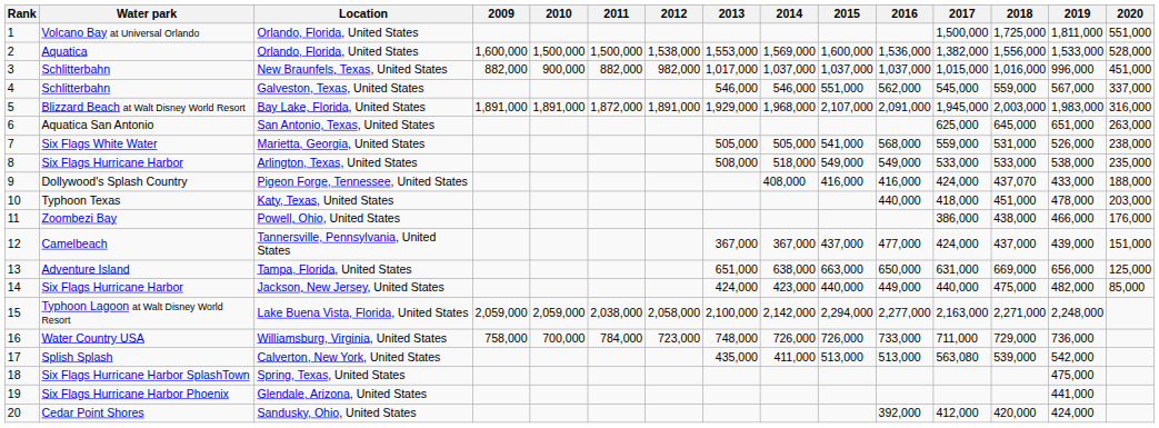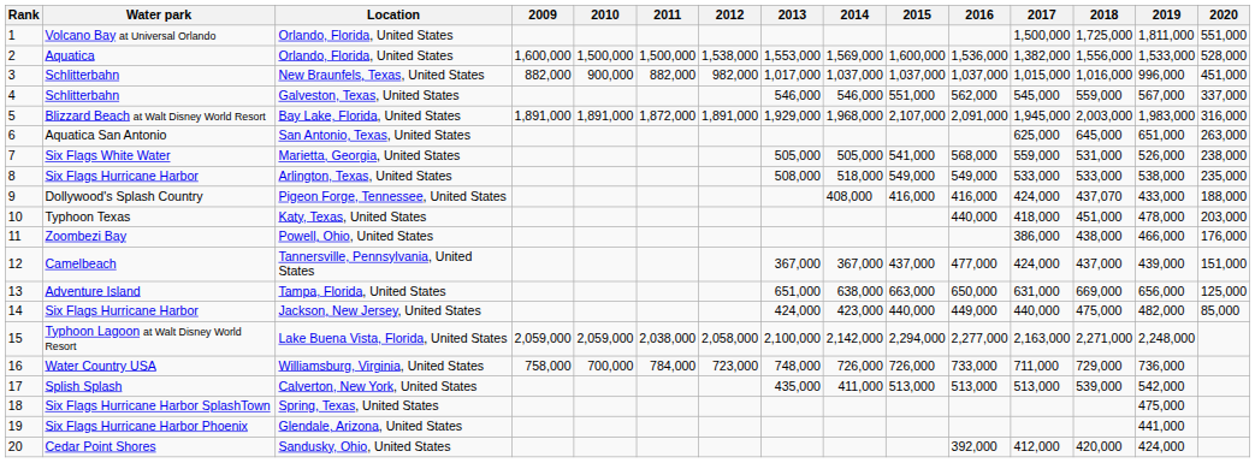 <table class="wikitable sortable">
 <tr>
 <th>Rank</th>
 <th>Water park</th>
 <th>Location</th>
 <th>2009</th>
 <th>2010</th>
 <th>2011 </th>
 <th>2012</th>
 <th>2013</th>
 <th>2014</th>
 <th>2015</th>
 <th>2016</th>
 <th>2017</th>
 <th>2018</th>
 <th>2019</th>
 <th>2020</th>
 </tr>
 <tr>
 <td>1</td>
 <td><a href='#'>Volcano Bay</a> <small>at Universal Orlando</small></td>
 <td><a href='#'>Orlando, Florida</a>, United States</td>
 <td></td>
 <td></td>
 <td></td>
 <td></td>
 <td></td>
 <td></td>
 <td></td>
 <td></td>
 <td>1,500,000</td>
 <td>1,725,000</td>
 <td>1,811,000</td>
 <td>551,000</td>
 </tr>
 <tr>
 <td>2</td>
 <td><a href='#'>Aquatica</a></td>
 <td><a href='#'>Orlando, Florida</a>, United States</td>
 <td style="text-align:right">1,600,000</td>
 <td style="text-align:right">1,500,000</td>
 <td style="text-align:right">1,500,000</td>
 <td style="text-align:right">1,538,000</td>
 <td style="text-align:right">1,553,000</td>
 <td style="text-align:right">1,569,000</td>
 <td>1,600,000</td>
 <td>1,536,000</td>
 <td>1,382,000</td>
 <td>1,556,000</td>
 <td>1,533,000</td>
 <td>528,000</td>
 </tr>
 <tr>
 <td>3</td>
 <td><a href='#'>Schlitterbahn</a></td>
 <td><a href='#'>New Braunfels, Texas</a>, United States</td>
 <td style="text-align:right">882,000</td>
 <td style="text-align:right">900,000</td>
 <td style="text-align:right">882,000</td>
 <td style="text-align:right">982,000</td>
 <td style="text-align:right">1,017,000</td>
 <td style="text-align:right">1,037,000</td>
 <td>1,037,000</td>
 <td>1,037,000</td>
 <td>1,015,000</td>
 <td>1,016,000</td>
 <td>996,000</td>
 <td>451,000</td>
 </tr>
 <tr>
 <td>4</td>
 <td><a href='#'>Schlitterbahn</a></td>
 <td><a href='#'>Galveston, Texas</a>, United States</td>
 <td></td>
 <td></td>
 <td></td>
 <td></td>
 <td style="text-align:right">546,000</td>
 <td style="text-align:right">546,000</td>
 <td>551,000</td>
 <td>562,000</td>
 <td>545,000</td>
 <td>559,000</td>
 <td>567,000</td>
 <td>337,000</td>
 </tr>
 <tr>
 <td>5</td>
 <td><a href='#'>Blizzard Beach</a> <small>at Walt Disney World Resort</small></td>
 <td><a href='#'>Bay Lake, Florida</a>, United States</td>
 <td style="text-align:right">1,891,000</td>
 <td style="text-align:right">1,891,000</td>
 <td style="text-align:right">1,872,000</td>
 <td style="text-align:right">1,891,000</td>
 <td style="text-align:right">1,929,000</td>
 <td style="text-align:right">1,968,000</td>
 <td>2,107,000</td>
 <td>2,091,000</td>
 <td>1,945,000</td>
 <td>2,003,000</td>
 <td>1,983,000</td>
 <td>316,000</td>
 </tr>
 <tr>
 <td>6</td>
 <td>Aquatica San Antonio</td>
 <td><a href='#'>San Antonio, Texas</a>, United States</td>
 <td></td>
 <td></td>
 <td></td>
 <td></td>
 <td></td>
 <td></td>
 <td></td>
 <td></td>
 <td>625,000</td>
 <td>645,000</td>
 <td>651,000</td>
 <td>263,000</td>
 </tr>
 <tr>
 <td>7</td>
 <td><a href='#'>Six Flags White Water</a></td>
 <td><a href='#'>Marietta, Georgia</a>, United States</td>
 <td></td>
 <td></td>
 <td></td>
 <td></td>
 <td style="text-align:right">505,000</td>
 <td style="text-align:right">505,000</td>
 <td>541,000</td>
 <td>568,000</td>
 <td>559,000</td>
 <td>531,000</td>
 <td>526,000</td>
 <td>238,000</td>
 </tr>
 <tr>
 <td>8</td>
 <td><a href='#'>Six Flags Hurricane Harbor</a></td>
 <td><a href='#'>Arlington, Texas</a>, United States</td>
 <td></td>
 <td></td>
 <td></td>
 <td></td>
 <td style="text-align:right">508,000</td>
 <td style="text-align:right">518,000</td>
 <td>549,000</td>
 <td>549,000</td>
 <td>533,000</td>
 <td>533,000</td>
 <td>538,000</td>
 <td>235,000</td>
 </tr>
 <tr>
 <td>9</td>
 <td>Dollywood's Splash Country</td>
 <td><a href='#'>Pigeon Forge, Tennessee</a>, United States</td>
 <td></td>
 <td></td>
 <td></td>
 <td></td>
 <td></td>
 <td>408,000</td>
 <td>416,000</td>
 <td>416,000</td>
 <td>424,000</td>
 <td>437,070</td>
 <td>433,000</td>
 <td>188,000</td>
 </tr>
 <tr>
 <td>10</td>
 <td>Typhoon Texas</td>
 <td><a href='#'>Katy, Texas</a>, United States</td>
 <td></td>
 <td></td>
 <td></td>
 <td></td>
 <td></td>
 <td></td>
 <td></td>
 <td>440,000</td>
 <td>418,000</td>
 <td>451,000</td>
 <td>478,000</td>
 <td>203,000</td>
 </tr>
 <tr>
 <td>11</td>
 <td><a href='#'>Zoombezi Bay</a></td>
 <td><a href='#'>Powell, Ohio</a>, United States</td>
 <td></td>
 <td></td>
 <td></td>
 <td></td>
 <td></td>
 <td></td>
 <td></td>
 <td></td>
 <td>386,000</td>
 <td>438,000</td>
 <td>466,000</td>
 <td>176,000</td>
 </tr>
 <tr>
 <td>12</td>
 <td><a href='#'>Camelbeach</a></td>
 <td><a href='#'>Tannersville, Pennsylvania</a>, United States</td>
 <td></td>
 <td></td>
 <td></td>
 <td></td>
 <td style="text-align:right">367,000</td>
 <td style="text-align:right">367,000</td>
 <td>437,000</td>
 <td>477,000</td>
 <td>424,000</td>
 <td>437,000</td>
 <td>439,000</td>
 <td>151,000</td>
 </tr>
 <tr>
 <td>13</td>
 <td><a href='#'>Adventure Island</a></td>
 <td><a href='#'>Tampa, Florida</a>, United States</td>
 <td></td>
 <td></td>
 <td></td>
 <td></td>
 <td style="text-align:right">651,000</td>
 <td style="text-align:right">638,000</td>
 <td>663,000</td>
 <td>650,000</td>
 <td>631,000</td>
 <td>669,000</td>
 <td>656,000</td>
 <td>125,000</td>
 </tr>
 <tr>
 <td>14</td>
 <td><a href='#'>Six Flags Hurricane Harbor</a></td>
 <td><a href='#'>Jackson, New Jersey</a>, United States</td>
 <td></td>
 <td></td>
 <td></td>
 <td></td>
 <td style="text-align:right">424,000</td>
 <td style="text-align:right">423,000</td>
 <td>440,000</td>
 <td>449,000</td>
 <td>440,000</td>
 <td>475,000</td>
 <td>482,000</td>
 <td>85,000</td>
 </tr>
 <tr>
 <td>15</td>
 <td><a href='#'>Typhoon Lagoon</a> <small>at Walt Disney World Resort</small></td>
 <td><a href='#'>Lake Buena Vista, Florida</a>, United States</td>
 <td style="text-align:right">2,059,000</td>
 <td style="text-align:right">2,059,000</td>
 <td style="text-align:right">2,038,000</td>
 <td style="text-align:right">2,058,000</td>
 <td style="text-align:right">2,100,000</td>
 <td style="text-align:right">2,142,000</td>
 <td>2,294,000</td>
 <td>2,277,000</td>
 <td>2,163,000</td>
 <td>2,271,000</td>
 <td>2,248,000</td>
 <td></td>
 </tr>
 <tr>
 <td>16</td>
 <td><a href='#'>Water Country USA</a></td>
 <td><a href='#'>Williamsburg, Virginia</a>, United States</td>
 <td style="text-align:right">758,000</td>
 <td style="text-align:right">700,000</td>
 <td style="text-align:right">784,000</td>
 <td style="text-align:right">723,000</td>
 <td style="text-align:right">748,000</td>
 <td style="text-align:right">726,000</td>
 <td>726,000</td>
 <td>733,000</td>
 <td>711,000</td>
 <td>729,000</td>
 <td>736,000</td>
 <td></td>
 </tr>
 <tr>
 <td>17</td>
 <td><a href='#'>Splish Splash</a></td>
 <td><a href='#'>Calverton, New York</a>, United States</td>
 <td></td>
 <td></td>
 <td></td>
 <td></td>
 <td style="text-align:right">435,000</td>
 <td style="text-align:right">411,000</td>
 <td>513,000</td>
 <td>513,000</td>
-<td>563,080</td>
+<td>513,000</td>
 <td>539,000</td>
 <td>542,000</td>
 <td></td>
 </tr>
 <tr>
 <td>18</td>
 <td><a href='#'>Six Flags Hurricane Harbor SplashTown</a></td>
 <td><a href='#'>Spring, Texas</a>, United States</td>
 <td></td>
 <td></td>
 <td></td>
 <td></td>
 <td></td>
 <td></td>
 <td></td>
 <td></td>
 <td></td>
 <td></td>
 <td>475,000</td>
 <td></td>
 </tr>
 <tr>
 <td>19</td>
 <td><a href='#'>Six Flags Hurricane Harbor Phoenix</a></td>
 <td><a href='#'>Glendale, Arizona</a>, United States</td>
 <td></td>
 <td></td>
 <td></td>
 <td></td>
 <td></td>
 <td></td>
 <td></td>
 <td></td>
 <td></td>
 <td></td>
 <td>441,000</td>
 <td></td>
 </tr>
 <tr>
 <td>20</td>
 <td><a href='#'>Cedar Point Shores</a></td>
 <td><a href='#'>Sandusky, Ohio</a>, United States</td>
 <td></td>
 <td></td>
 <td></td>
 <td></td>
 <td></td>
 <td></td>
 <td></td>
 <td>392,000</td>
 <td>412,000</td>
 <td>420,000</td>
 <td>424,000</td>
 <td></td>
 </tr>
 </table>
